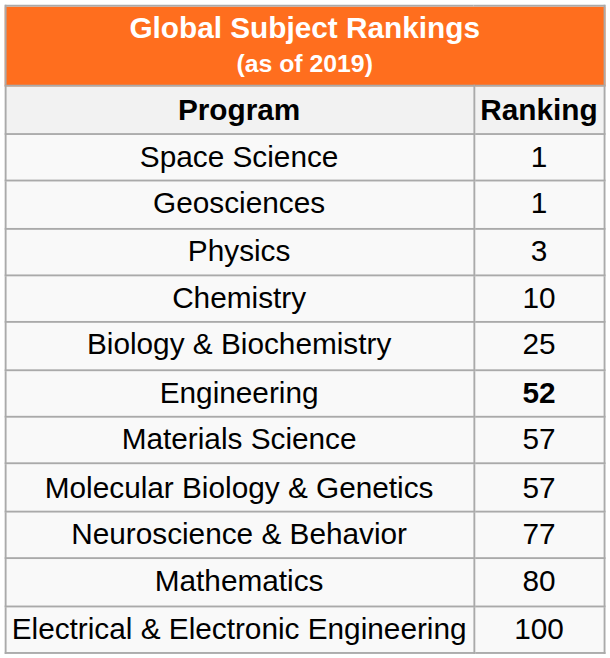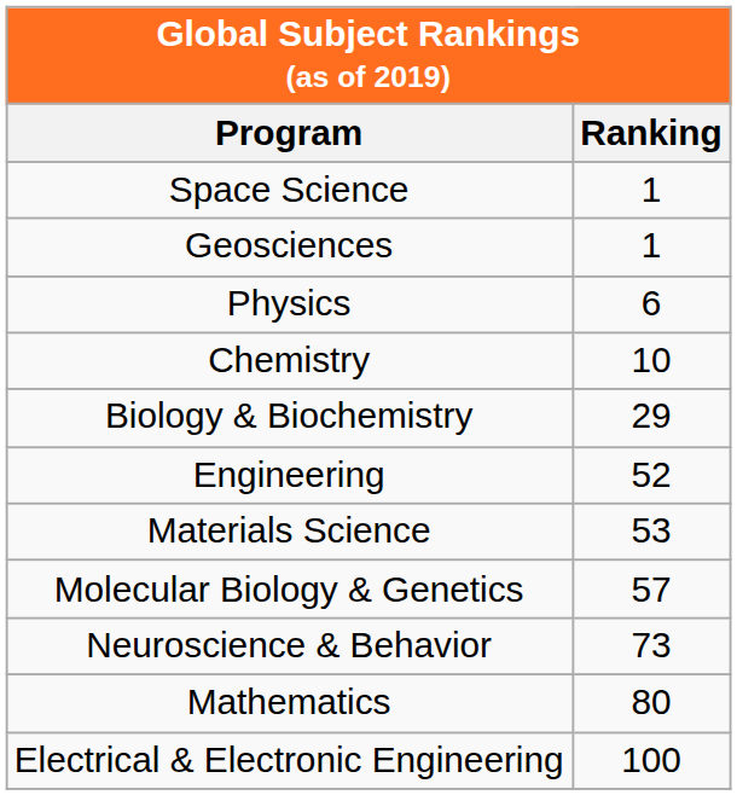 <table class="wikitable sortable collapsible collapsed" style="float:right; text-align:center">
 <tr>
 <th colspan=4 style="background:#FF6E1E; color:#FFFFFF; border:#FFFFFF">Global Subject Rankings<br><small>(as of 2019)</small></th>
 </tr>
 <tr>
 <th>Program</th>
 <th>Ranking</th>
 </tr>
 <tr>
 <td>Space Science</td>
 <td>1</td>
 </tr>
 <tr>
 <td>Geosciences</td>
 <td>1</td>
 </tr>
 <tr>
 <td>Physics</td>
-<td>3</td>
+<td>6</td>
 </tr>
 <tr>
 <td>Chemistry</td>
 <td>10</td>
 </tr>
 <tr>
 <td>Biology & Biochemistry</td>
-<td>25</td>
+<td>29</td>
 </tr>
 <tr>
 <td>Engineering</td>
-<td><strong>52</strong></td>
+<td>52</td>
 </tr>
 <tr>
 <td>Materials Science</td>
-<td>57</td>
+<td>53</td>
 </tr>
 <tr>
 <td>Molecular Biology & Genetics</td>
 <td>57</td>
 </tr>
 <tr>
 <td>Neuroscience & Behavior</td>
-<td>77</td>
+<td>73</td>
 </tr>
 <tr>
 <td>Mathematics</td>
 <td>80</td>
 </tr>
 <tr>
 <td>Electrical & Electronic Engineering</td>
 <td>100</td>
 </tr>
 </table>
